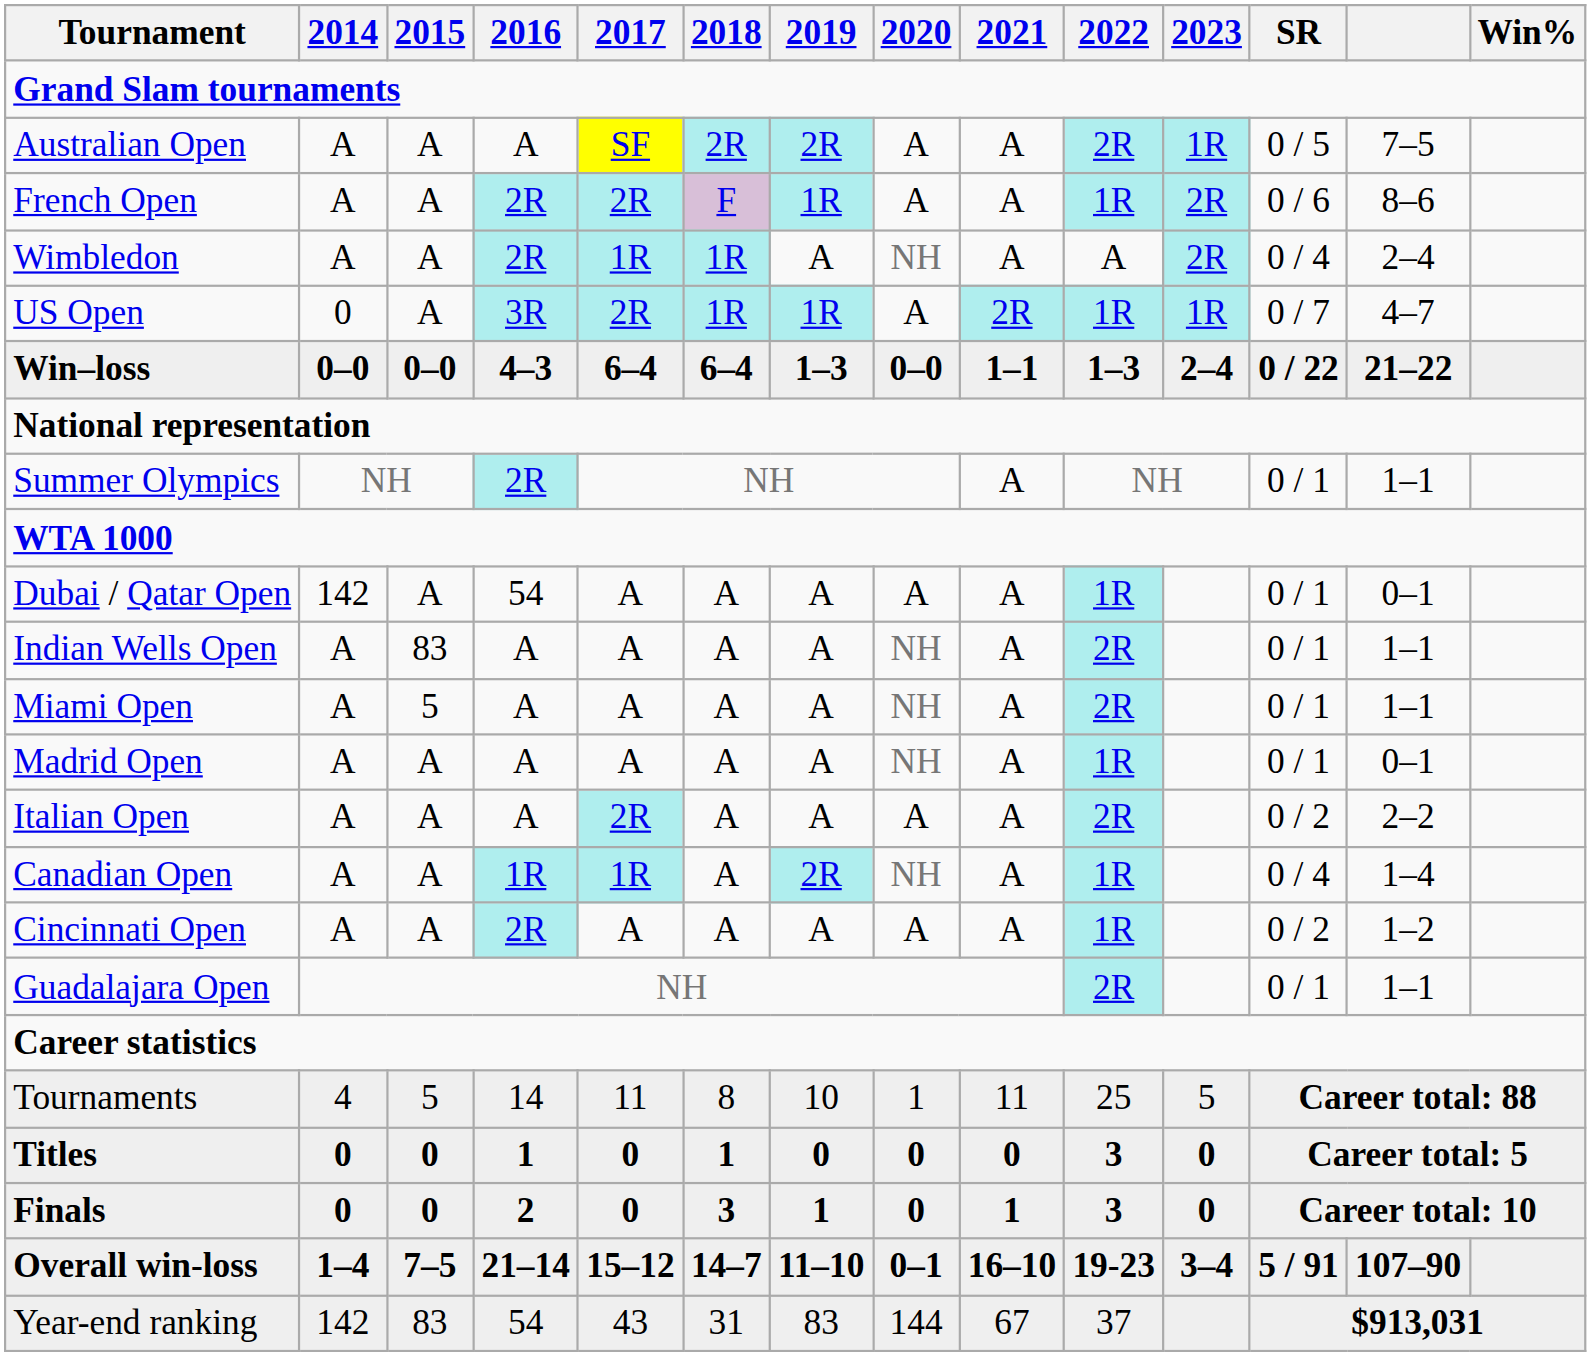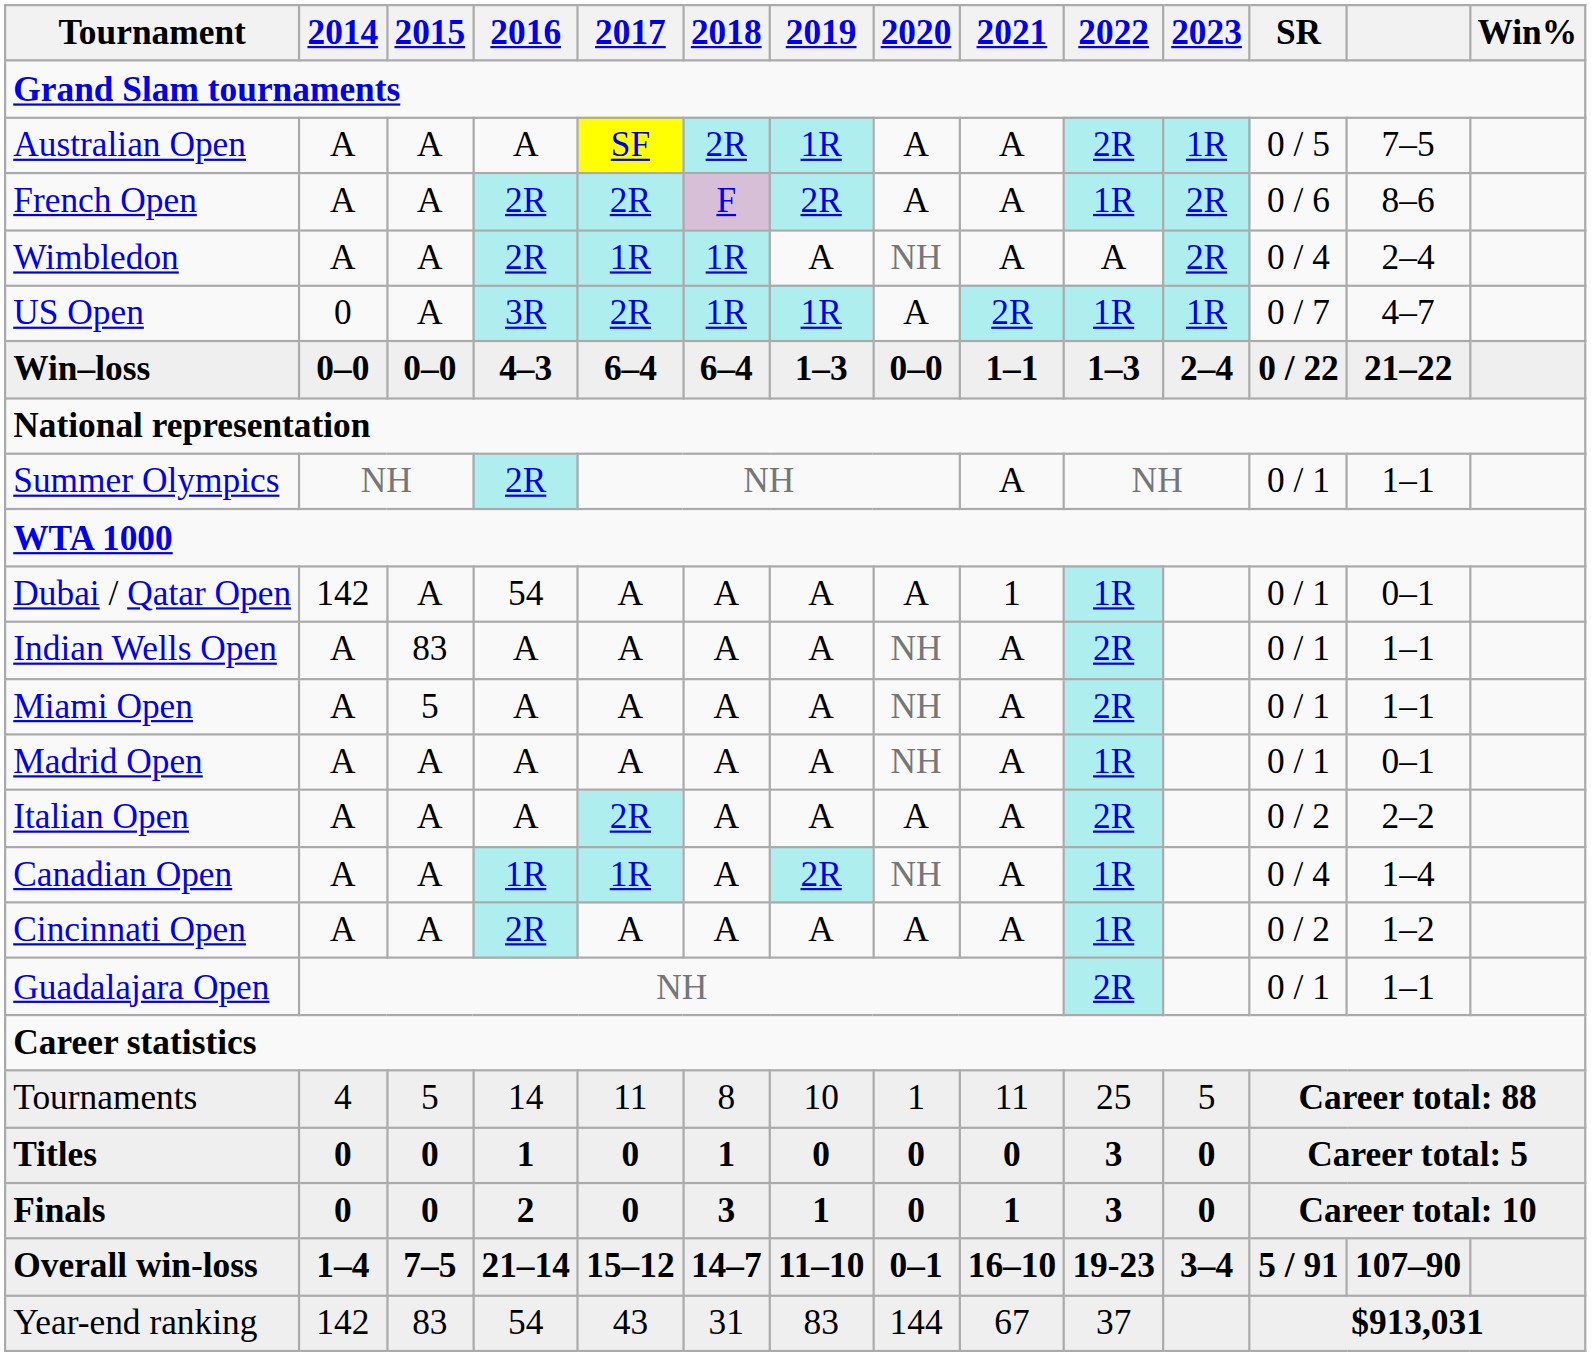 <table class=wikitable style="text-align:center;">
 <tr>
 <th>Tournament</th>
 <th><a href='#'>2014</a></th>
 <th><a href='#'>2015</a></th>
 <th><a href='#'>2016</a></th>
 <th><a href='#'>2017</a></th>
 <th><a href='#'>2018</a></th>
 <th><a href='#'>2019</a></th>
 <th><a href='#'>2020</a></th>
 <th><a href='#'>2021</a></th>
 <th><a href='#'>2022</a></th>
 <th><a href='#'>2023</a></th>
 <th>SR</th>
 <th></th>
 <th>Win%</th>
 </tr>
 <tr>
 <td colspan="14" align="left"><strong><a href='#'>Grand Slam tournaments</a></strong></td>
 </tr>
 <tr>
 <td align=left><a href='#'>Australian Open</a></td>
 <td>A</td>
 <td>A</td>
 <td>A</td>
 <td bgcolor=yellow><a href='#'>SF</a></td>
 <td bgcolor=afeeee><a href='#'>2R</a></td>
-<td bgcolor=afeeee><a href='#'>2R</a></td>
+<td bgcolor=afeeee><a href='#'>1R</a></td>
 <td>A</td>
 <td>A</td>
 <td bgcolor=afeeee><a href='#'>2R</a></td>
 <td bgcolor=afeeee><a href='#'>1R</a></td>
 <td>0 / 5</td>
 <td>7–5</td>
 <td></td>
 </tr>
 <tr>
 <td align=left><a href='#'>French Open</a></td>
 <td>A</td>
 <td>A</td>
 <td bgcolor=afeeee><a href='#'>2R</a></td>
 <td bgcolor=afeeee><a href='#'>2R</a></td>
 <td bgcolor=thistle><a href='#'>F</a></td>
-<td bgcolor=afeeee><a href='#'>1R</a></td>
+<td bgcolor=afeeee><a href='#'>2R</a></td>
 <td>A</td>
 <td>A</td>
 <td bgcolor=afeeee><a href='#'>1R</a></td>
 <td bgcolor=afeeee><a href='#'>2R</a></td>
 <td>0 / 6</td>
 <td>8–6</td>
 <td></td>
 </tr>
 <tr>
 <td align=left><a href='#'>Wimbledon</a></td>
 <td>A</td>
 <td>A</td>
 <td bgcolor=afeeee><a href='#'>2R</a></td>
 <td bgcolor=afeeee><a href='#'>1R</a></td>
 <td bgcolor=afeeee><a href='#'>1R</a></td>
 <td>A</td>
 <td style="color:#767676;">NH</td>
 <td>A</td>
 <td>A</td>
 <td bgcolor=afeeee><a href='#'>2R</a></td>
 <td>0 / 4</td>
 <td>2–4</td>
 <td></td>
 </tr>
 <tr>
 <td align=left><a href='#'>US Open</a></td>
 <td>0</td>
 <td>A</td>
 <td bgcolor=afeeee><a href='#'>3R</a></td>
 <td bgcolor=afeeee><a href='#'>2R</a></td>
 <td bgcolor=afeeee><a href='#'>1R</a></td>
 <td bgcolor=afeeee><a href='#'>1R</a></td>
 <td>A</td>
 <td bgcolor=afeeee><a href='#'>2R</a></td>
 <td bgcolor=afeeee><a href='#'>1R</a></td>
 <td bgcolor=afeeee><a href='#'>1R</a></td>
 <td>0 / 7</td>
 <td>4–7</td>
 <td></td>
 </tr>
 <tr style="background:#efefef;font-weight:bold;">
 <td align=left>Win–loss</td>
 <td>0–0</td>
 <td>0–0</td>
 <td>4–3</td>
 <td>6–4</td>
 <td>6–4</td>
 <td>1–3</td>
 <td>0–0</td>
 <td>1–1</td>
 <td>1–3</td>
 <td>2–4</td>
 <td>0 / 22</td>
 <td>21–22</td>
 <td></td>
 </tr>
 <tr>
 <td colspan="14" align="left"><strong>National representation</strong></td>
 </tr>
 <tr>
 <td align=left><a href='#'>Summer Olympics</a></td>
 <td colspan="2" style="color:#767676;">NH</td>
 <td bgcolor=afeeee><a href='#'>2R</a></td>
 <td colspan="4" style="color:#767676;">NH</td>
 <td>A</td>
 <td colspan="2" style="color:#767676;">NH</td>
 <td>0 / 1</td>
 <td>1–1</td>
 <td></td>
 </tr>
 <tr>
 <td colspan="14" align="left"><strong><a href='#'>WTA 1000</a></strong></td>
 </tr>
 <tr>
 <td align=left><a href='#'>Dubai</a> / <a href='#'>Qatar Open</a></td>
 <td>142</td>
 <td>A</td>
 <td>54</td>
 <td>A</td>
 <td>A</td>
 <td>A</td>
 <td>A</td>
-<td>A</td>
+<td>1</td>
 <td bgcolor=afeeee><a href='#'>1R</a></td>
 <td></td>
 <td>0 / 1</td>
 <td>0–1</td>
 <td></td>
 </tr>
 <tr>
 <td align=left><a href='#'>Indian Wells Open</a></td>
 <td>A</td>
 <td>83</td>
 <td>A</td>
 <td>A</td>
 <td>A</td>
 <td>A</td>
 <td style=color:#767676>NH</td>
 <td>A</td>
 <td bgcolor=afeeee><a href='#'>2R</a></td>
 <td></td>
 <td>0 / 1</td>
 <td>1–1</td>
 <td></td>
 </tr>
 <tr>
 <td align=left><a href='#'>Miami Open</a></td>
 <td>A</td>
 <td>5</td>
 <td>A</td>
 <td>A</td>
 <td>A</td>
 <td>A</td>
 <td style=color:#767676>NH</td>
 <td>A</td>
 <td bgcolor=afeeee><a href='#'>2R</a></td>
 <td></td>
 <td>0 / 1</td>
 <td>1–1</td>
 <td></td>
 </tr>
 <tr>
 <td align=left><a href='#'>Madrid Open</a></td>
 <td>A</td>
 <td>A</td>
 <td>A</td>
 <td>A</td>
 <td>A</td>
 <td>A</td>
 <td style=color:#767676>NH</td>
 <td>A</td>
 <td bgcolor=afeeee><a href='#'>1R</a></td>
 <td></td>
 <td>0 / 1</td>
 <td>0–1</td>
 <td></td>
 </tr>
 <tr>
 <td align=left><a href='#'>Italian Open</a></td>
 <td>A</td>
 <td>A</td>
 <td>A</td>
 <td bgcolor=afeeee><a href='#'>2R</a></td>
 <td>A</td>
 <td>A</td>
 <td>A</td>
 <td>A</td>
 <td bgcolor=afeeee><a href='#'>2R</a></td>
 <td></td>
 <td>0 / 2</td>
 <td>2–2</td>
 <td></td>
 </tr>
 <tr>
 <td align=left><a href='#'>Canadian Open</a></td>
 <td>A</td>
 <td>A</td>
 <td bgcolor=afeeee><a href='#'>1R</a></td>
 <td bgcolor=afeeee><a href='#'>1R</a></td>
 <td>A</td>
 <td bgcolor=afeeee><a href='#'>2R</a></td>
 <td style="color:#767676;">NH</td>
 <td>A</td>
 <td bgcolor="afeeee"><a href='#'>1R</a></td>
 <td></td>
 <td>0 / 4</td>
 <td>1–4</td>
 <td></td>
 </tr>
 <tr>
 <td align=left><a href='#'>Cincinnati Open</a></td>
 <td>A</td>
 <td>A</td>
 <td bgcolor=afeeee><a href='#'>2R</a></td>
 <td>A</td>
 <td>A</td>
 <td>A</td>
 <td>A</td>
 <td>A</td>
 <td bgcolor=afeeee><a href='#'>1R</a></td>
 <td></td>
 <td>0 / 2</td>
 <td>1–2</td>
 <td></td>
 </tr>
 <tr>
 <td align="left"><a href='#'>Guadalajara Open</a></td>
 <td colspan="8" style="color:#767676;">NH</td>
 <td bgcolor=afeeee><a href='#'>2R</a></td>
 <td></td>
 <td>0 / 1</td>
 <td>1–1</td>
 <td></td>
 </tr>
 <tr>
 <td colspan="14" align="left"><strong>Career statistics</strong></td>
 </tr>
 <tr bgcolor=efefef>
 <td align=left>Tournaments</td>
 <td>4</td>
 <td>5</td>
 <td>14</td>
 <td>11</td>
 <td>8</td>
 <td>10</td>
 <td>1</td>
 <td>11</td>
 <td>25</td>
 <td>5</td>
 <td colspan="3"><strong>Career total: 88</strong></td>
 </tr>
 <tr style="background:#efefef; font-weight:bold;">
 <td align=left>Titles</td>
 <td>0</td>
 <td>0</td>
 <td>1</td>
 <td>0</td>
 <td>1</td>
 <td>0</td>
 <td>0</td>
 <td>0</td>
 <td>3</td>
 <td>0</td>
 <td colspan="3">Career total: 5</td>
 </tr>
 <tr style="background:#efefef; font-weight:bold;">
 <td align=left>Finals</td>
 <td>0</td>
 <td>0</td>
 <td>2</td>
 <td>0</td>
 <td>3</td>
 <td>1</td>
 <td>0</td>
 <td>1</td>
 <td>3</td>
 <td>0</td>
 <td colspan="3">Career total: 10</td>
 </tr>
 <tr style="background:#efefef; font-weight:bold;">
 <td align=left>Overall win-loss</td>
 <td>1–4</td>
 <td>7–5</td>
 <td>21–14</td>
 <td>15–12</td>
 <td>14–7</td>
 <td>11–10</td>
 <td>0–1</td>
 <td>16–10</td>
 <td>19-23</td>
 <td>3–4</td>
 <td>5 / 91</td>
 <td>107–90</td>
 <td></td>
 </tr>
 <tr bgcolor=efefef>
 <td align=left>Year-end ranking</td>
 <td>142</td>
 <td>83</td>
 <td>54</td>
 <td>43</td>
 <td>31</td>
 <td>83</td>
 <td>144</td>
 <td>67</td>
 <td>37</td>
 <td></td>
 <td colspan="3"><strong>$913,031</strong></td>
 </tr>
 </table>
